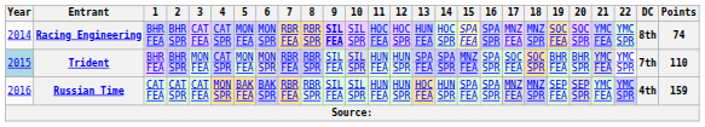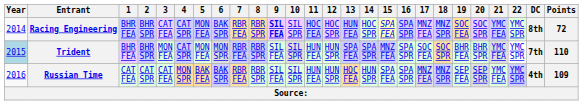 <table class="wikitable" style="text-align:center; font-size:85%">
 <tr>
 <th>Year</th>
 <th>Entrant</th>
 <th>1</th>
 <th>2</th>
 <th>3</th>
 <th>4</th>
 <th>5</th>
 <th>6</th>
 <th>7</th>
 <th>8</th>
 <th>9</th>
 <th>10</th>
 <th>11</th>
 <th>12</th>
 <th>13</th>
 <th>14</th>
 <th>15</th>
 <th>16</th>
 <th>17</th>
 <th>18</th>
 <th>19</th>
 <th>20</th>
 <th>21</th>
 <th>22</th>
 <th>DC</th>
 <th>Points</th>
 </tr>
 <tr>
 <td><a href='#'>2014</a></td>
 <th nowrap><a href='#'>Racing Engineering</a></th>
 <td style="background:#CFCFFF;"><a href='#'>BHR<br>FEA</a><br></td>
 <td style="background:#CFCFFF;"><a href='#'>BHR<br>SPR</a><br></td>
 <td style="background:#EFCFFF;"><a href='#'>CAT<br>FEA</a><br></td>
 <td style="background:#CFCFFF;"><a href='#'>CAT<br>SPR</a><br></td>
 <td style="background:#CFCFFF;"><a href='#'>MON<br>FEA</a><br></td>
-<td style="background:#CFCFFF;"><a href='#'>MON<br>SPR</a><br></td>
+<td style="background:#CFCFFF;"><a href='#'>BAK<br>SPR</a><br></td>
 <td style="background:#FFDF9F;"><a href='#'>RBR<br>FEA</a><br></td>
 <td style="background:#FFDF9F;"><a href='#'>RBR<br>SPR</a><br></td>
 <td style="background:#EFCFFF;"><strong><a href='#'>SIL<br>FEA</a></strong><br></td>
 <td style="background:#EFCFFF;"><a href='#'>SIL<br>SPR</a><br></td>
 <td style="background:#CFCFFF;"><a href='#'>HOC<br>FEA</a><br></td>
 <td style="background:#EFCFFF;"><a href='#'>HOC<br>SPR</a><br></td>
 <td style="background:#CFCFFF;"><a href='#'>HUN<br>FEA</a><br></td>
 <td style="background:#DFFFDF;"><a href='#'>HOC<br>SPR</a><br></td>
 <td style="background:#FFFFBF;"><em><a href='#'>SPA<br>FEA</a></em><br></td>
 <td style="background:#CFCFFF;"><a href='#'>SPA<br>SPR</a><br></td>
 <td style="background:#EFCFFF;"><a href='#'>MNZ<br>FEA</a><br></td>
 <td style="background:#CFCFFF;"><a href='#'>MNZ<br>SPR</a><br></td>
 <td style="background:#FFDF9F;"><a href='#'>SOC<br>FEA</a><br></td>
 <td style="background:#EFCFFF;"><a href='#'>SOC<br>SPR</a><br></td>
 <td style="background:#CFCFFF;"><a href='#'>YMC<br>FEA</a><br></td>
 <td style="background:#DFFFDF;"><a href='#'>YMC<br>SPR</a><br></td>
 <th>8th</th>
-<th>74</th>
+<th>72</th>
 </tr>
 <tr>
 <td style="background: lightblue;"><a href='#'>2015</a></td>
 <th nowrap><a href='#'>Trident</a></th>
 <td style="background:#EFCFFF;"><a href='#'>BHR<br>FEA</a><br></td>
 <td style="background:#CFCFFF;"><a href='#'>BHR<br>SPR</a><br></td>
 <td style="background:#DFFFDF;"><a href='#'>MON<br>FEA</a><br></td>
 <td style="background:#CFCFFF;"><a href='#'>CAT<br>SPR</a><br></td>
 <td style="background:#DFFFDF;"><a href='#'>MON<br>FEA</a><br></td>
 <td style="background:#DFDFDF;"><a href='#'>MON<br>SPR</a><br></td>
 <td style="background:#CFCFFF;"><a href='#'>RBR<br>FEA</a><br></td>
 <td style="background:#CFCFFF;"><a href='#'>RBR<br>SPR</a><br></td>
 <td style="background:#DFFFDF;"><a href='#'>SIL<br>FEA</a><br></td>
 <td style="background:#DFDFDF;"><a href='#'>SIL<br>SPR</a><br></td>
 <td style="background:#DFFFDF;"><a href='#'>HUN<br>FEA</a><br></td>
 <td style="background:#DFFFDF;"><a href='#'>HUN<br>SPR</a><br></td>
 <td style="background:#CFCFFF;"><a href='#'>SPA<br>FEA</a><br></td>
 <td style="background:#CFCFFF;"><a href='#'>SPA<br>SPR</a><br></td>
 <td style="background:#CFCFFF;"><a href='#'>MNZ<br>FEA</a><br></td>
 <td style="background:#DFFFDF;"><a href='#'>SPA<br>SPR</a><br></td>
 <td style="background:#DFFFDF;"><a href='#'>SOC<br>FEA</a><br></td>
 <td style="background:#FFDF9F;"><a href='#'>SOC<br>SPR</a><br></td>
 <td style="background:#DFFFDF;"><a href='#'>BHR<br>FEA</a><br></td>
 <td style="background:#DFFFDF;"><a href='#'>BHR<br>SPR</a><br></td>
 <td style="background:#DFDFDF;"><a href='#'>YMC<br>FEA</a><br></td>
 <td style="background:#FFFFFF;"><a href='#'>YMC<br>SPR</a><br></td>
 <th>7th</th>
 <th>110</th>
 </tr>
 <tr>
 <td><a href='#'>2016</a></td>
 <th nowrap><a href='#'>Russian Time</a></th>
 <td style="background:#DFFFDF;"><a href='#'>CAT<br>FEA</a><br></td>
 <td style="background:#DFFFDF;"><a href='#'>CAT<br>SPR</a><br></td>
 <td style="background:#DFFFDF;"><a href='#'>CAT<br>FEA</a><br></td>
 <td style="background:#FFDF9F;"><a href='#'>MON<br>SPR</a><br></td>
 <td style="background:#FFDF9F;"><a href='#'>BAK<br>FEA</a><br></td>
 <td style="background:#CFCFFF;"><a href='#'>BAK<br>SPR</a><br></td>
 <td style="background:#FFDF9F;"><a href='#'>RBR<br>FEA</a><br></td>
 <td style="background:#DFFFDF;"><a href='#'>RBR<br>SPR</a><br></td>
 <td style="background:#DFFFDF;"><a href='#'>SIL<br>FEA</a><br></td>
 <td style="background:#DFFFDF;"><a href='#'>SIL<br>SPR</a><br></td>
 <td style="background:#DFFFDF;"><a href='#'>HUN<br>FEA</a><br></td>
 <td style="background:#DFFFDF;"><a href='#'>HUN<br>SPR</a><br></td>
 <td style="background:#FFDF9F;"><a href='#'>HOC<br>FEA</a><br></td>
 <td style="background:#DFFFDF;"><a href='#'>HUN<br>SPR</a><br></td>
 <td style="background:#DFFFDF;"><a href='#'>SPA<br>FEA</a><br></td>
 <td style="background:#DFFFDF;"><a href='#'>SPA<br>SPR</a><br></td>
 <td style="background:#DFDFDF;"><a href='#'>MNZ<br>FEA</a><br></td>
 <td style="background:#CFCFFF;"><a href='#'>MNZ<br>SPR</a><br></td>
 <td style="background:#DFFFDF;"><a href='#'>SEP<br>FEA</a><br></td>
 <td style="background:#DFDFDF;"><a href='#'>SEP<br>SPR</a><br></td>
 <td style="background:#DFFFDF;"><a href='#'>YMC<br>FEA</a><br></td>
 <td style="background:#CFCFFF;"><a href='#'>YMC<br>SPR</a><br></td>
 <th>4th</th>
-<th>159</th>
+<th>109</th>
 </tr>
 <tr>
 <th colspan="26">Source:</th>
 </tr>
 </table>
